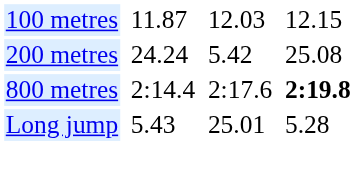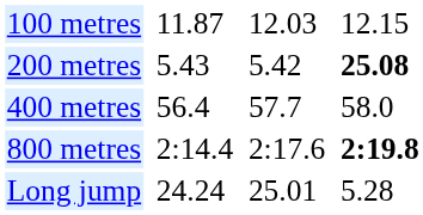 <table>
 <tr>
 <td bgcolor = DDEEFF><a href='#'>100 metres</a></td>
 <td></td>
 <td>11.87</td>
 <td></td>
 <td>12.03</td>
 <td></td>
 <td>12.15</td>
 </tr>
 <tr>
 <td bgcolor = DDEEFF><a href='#'>200 metres</a></td>
 <td></td>
-<td>24.24</td>
+<td>5.43</td>
 <td></td>
 <td>5.42</td>
 <td></td>
-<td>25.08</td>
+<td><strong>25.08</strong></td>
+</tr>
+<tr>
+<td bgcolor = DDEEFF><a href='#'>400 metres</a></td>
+<td></td>
+<td>56.4</td>
+<td></td>
+<td>57.7</td>
+<td></td>
+<td>58.0</td>
 </tr>
 <tr>
 <td bgcolor = DDEEFF><a href='#'>800 metres</a></td>
 <td></td>
 <td>2:14.4</td>
 <td></td>
 <td>2:17.6</td>
 <td></td>
 <td><strong>2:19.8</strong></td>
 </tr>
 <tr>
 <td bgcolor = DDEEFF><a href='#'>Long jump</a></td>
 <td></td>
-<td>5.43</td>
+<td>24.24</td>
 <td></td>
 <td>25.01</td>
 <td></td>
 <td>5.28</td>
 </tr>
 </table>
